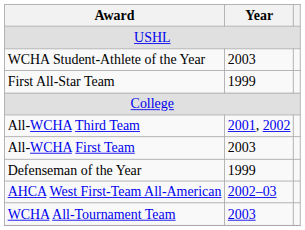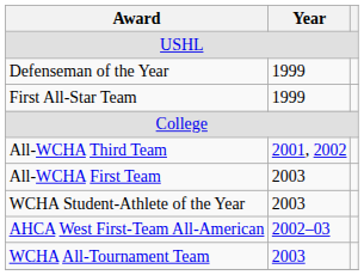 <table class="wikitable">
 <tr>
 <th>Award</th>
 <th>Year</th>
 <th></th>
 </tr>
 <tr ALIGN="center" bgcolor="#e0e0e0">
 <td colspan="3"><a href='#'>USHL</a></td>
 </tr>
 <tr>
-<td>WCHA Student-Athlete of the Year</td>
-<td>2003</td>
+<td>Defenseman of the Year</td>
+<td>1999</td>
 <td></td>
 </tr>
 <tr>
 <td>First All-Star Team</td>
 <td>1999</td>
 <td></td>
 </tr>
 <tr ALIGN="center" bgcolor="#e0e0e0">
 <td colspan="3"><a href='#'>College</a></td>
 </tr>
 <tr>
 <td>All-<a href='#'>WCHA</a> <a href='#'>Third Team</a></td>
 <td><a href='#'>2001</a>, <a href='#'>2002</a></td>
 <td></td>
 </tr>
 <tr>
 <td>All-<a href='#'>WCHA</a> <a href='#'>First Team</a></td>
 <td>2003</td>
 <td></td>
 </tr>
 <tr>
-<td>Defenseman of the Year</td>
-<td>1999</td>
+<td>WCHA Student-Athlete of the Year</td>
+<td>2003</td>
 <td></td>
 </tr>
 <tr>
 <td><a href='#'>AHCA</a> <a href='#'>West First-Team All-American</a></td>
 <td><a href='#'>2002–03</a></td>
 <td></td>
 </tr>
 <tr>
 <td><a href='#'>WCHA</a> <a href='#'>All-Tournament Team</a></td>
 <td><a href='#'>2003</a></td>
 <td></td>
 </tr>
 <tr>
 </tr>
 </table>
